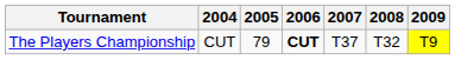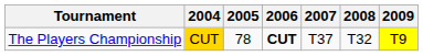 <table class="wikitable" style="font-size:95%;text-align:center;">
 <tr>
 <th>Tournament</th>
 <th>2004</th>
 <th>2005</th>
 <th>2006</th>
 <th>2007</th>
 <th>2008</th>
 <th>2009</th>
 </tr>
 <tr>
 <td align=left><a href='#'>The Players Championship</a></td>
-<td>CUT</td>
-<td>79</td>
+<td style="background: gold;">CUT</td>
+<td>78</td>
 <td><strong>CUT</strong></td>
 <td>T37</td>
 <td>T32</td>
 <td style="background:yellow;">T9</td>
 </tr>
 </table>
